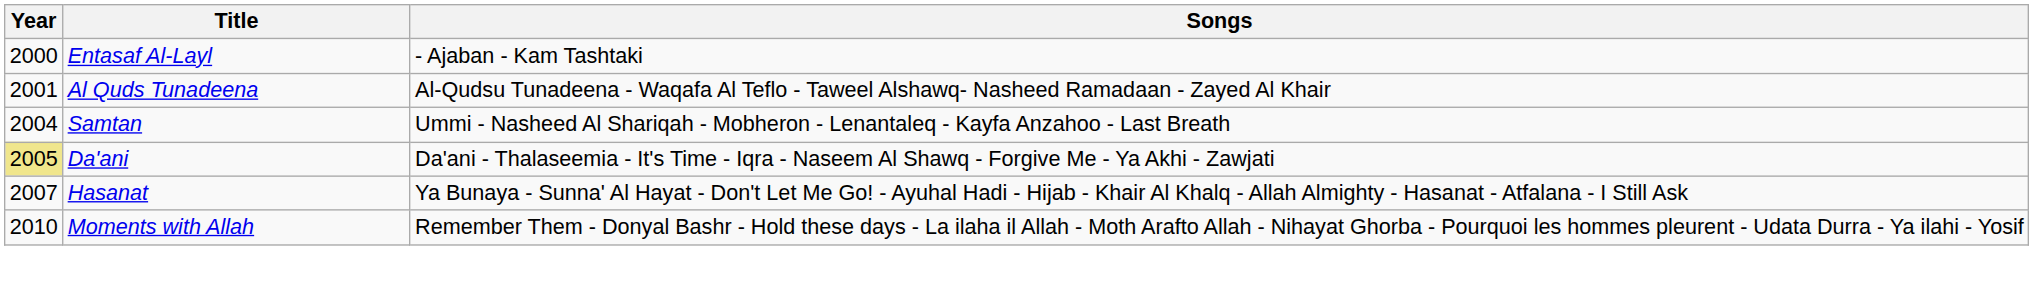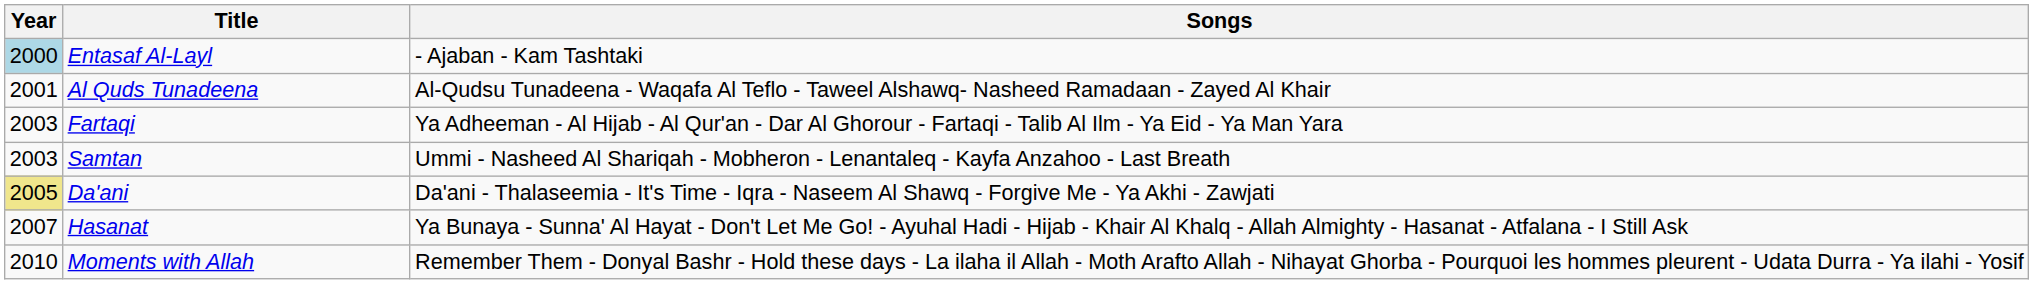 <table class="wikitable">
 <tr>
 <th>Year</th>
 <th width="250">Title</th>
 <th>Songs </th>
 </tr>
 <tr>
-<td>2000</td>
+<td style="background: lightblue;">2000</td>
 <td><em><a href='#'>Entasaf Al-Layl</a></em></td>
 <td>- Ajaban - Kam Tashtaki</td>
 </tr>
 <tr>
 <td>2001</td>
 <td><em><a href='#'>Al Quds Tunadeena</a></em></td>
 <td>Al-Qudsu Tunadeena - Waqafa Al Teflo - Taweel Alshawq- Nasheed Ramadaan - Zayed Al Khair</td>
 </tr>
 <tr>
-<td>2004</td>
+<td>2003</td>
+<td><em><a href='#'>Fartaqi</a></em></td>
+<td>Ya Adheeman - Al Hijab - Al Qur'an - Dar Al Ghorour - Fartaqi - Talib Al Ilm - Ya Eid - Ya Man Yara</td>
+</tr>
+<tr>
+<td>2003</td>
 <td><em><a href='#'>Samtan</a></em></td>
 <td>Ummi - Nasheed Al Shariqah - Mobheron - Lenantaleq - Kayfa Anzahoo - Last Breath</td>
 </tr>
 <tr>
 <td style="background: khaki;">2005</td>
 <td><em><a href='#'>Da'ani</a></em></td>
 <td>Da'ani - Thalaseemia - It's Time - Iqra  - Naseem Al Shawq - Forgive Me - Ya Akhi - Zawjati</td>
 </tr>
 <tr>
 <td>2007</td>
 <td><em><a href='#'>Hasanat</a></em></td>
 <td>Ya Bunaya - Sunna' Al Hayat - Don't Let Me Go! - Ayuhal Hadi - Hijab - Khair Al Khalq - Allah Almighty - Hasanat - Atfalana - I Still Ask</td>
 </tr>
 <tr>
 <td>2010</td>
 <td><em><a href='#'>Moments with Allah</a></em></td>
 <td>Remember Them - Donyal Bashr - Hold these days - La ilaha il Allah - Moth Arafto Allah - Nihayat Ghorba - Pourquoi les hommes pleurent - Udata Durra - Ya ilahi - Yosif</td>
 </tr>
 </table>
